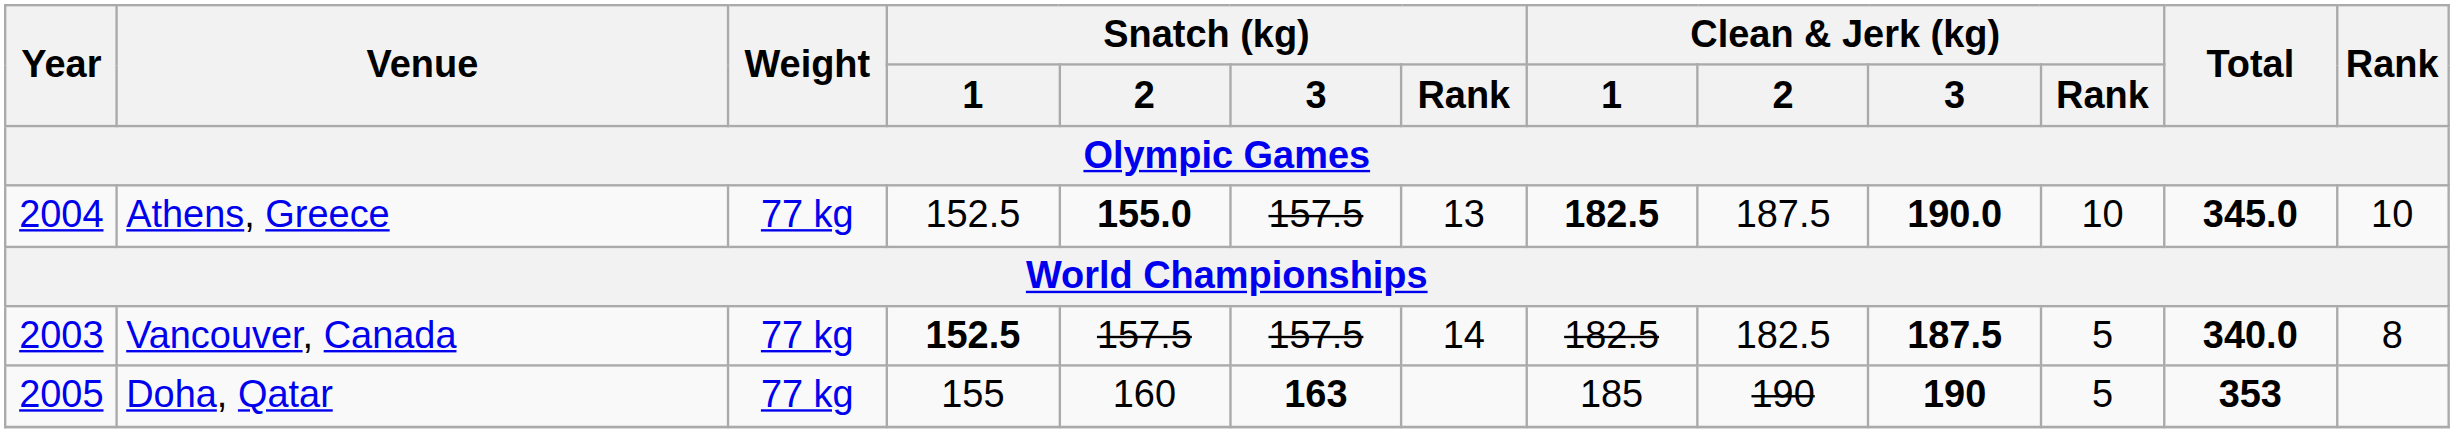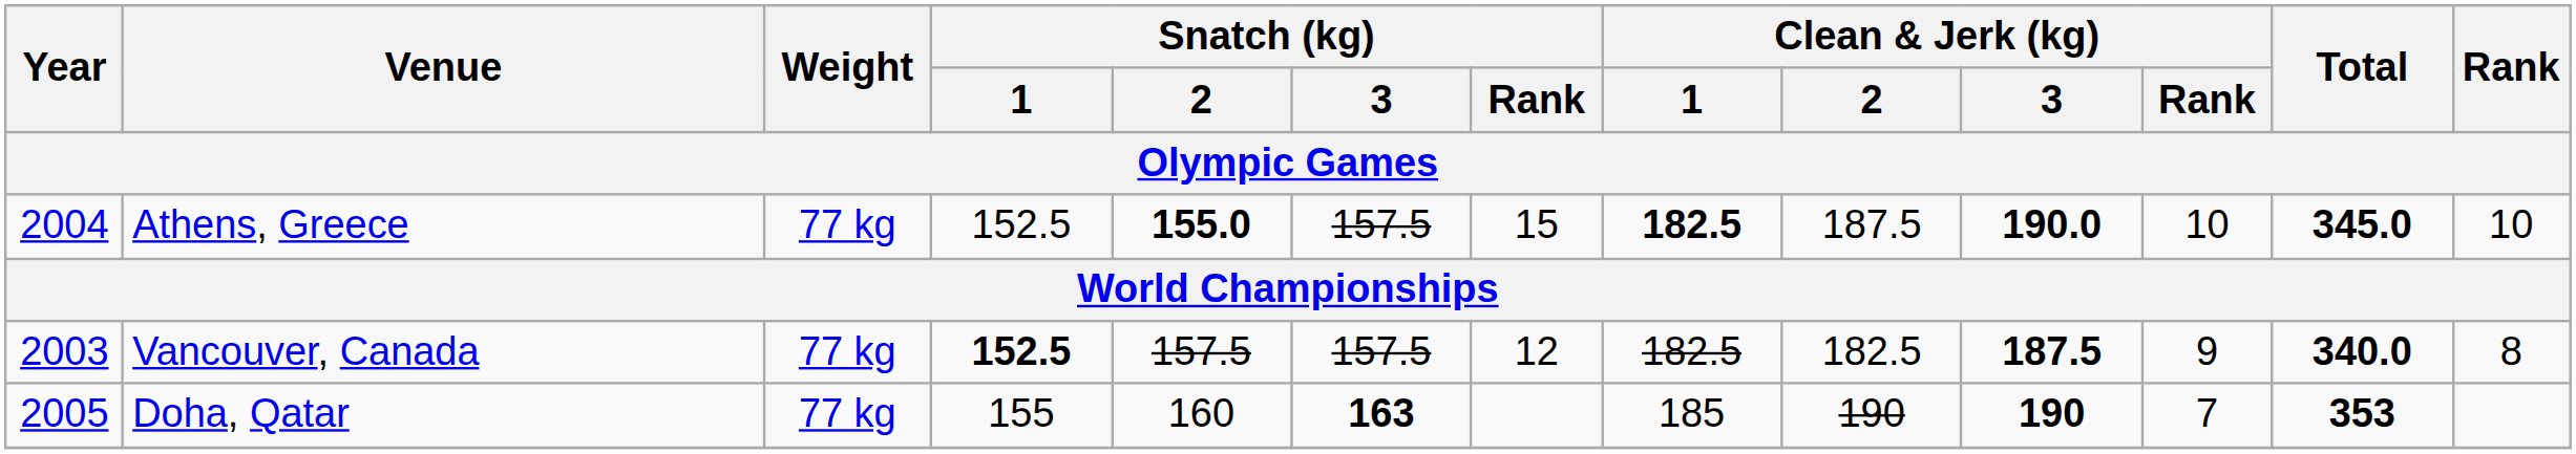 <table class="wikitable" style="text-align:center;">
 <tr>
 <th rowspan=2 width=40>Year</th>
 <th rowspan=2 width=250>Venue</th>
 <th rowspan=2 width=60>Weight</th>
 <th colspan=4>Snatch (kg)</th>
 <th colspan=4>Clean & Jerk (kg)</th>
 <th rowspan=2 width=65>Total</th>
 <th rowspan=2 width=40>Rank</th>
 </tr>
 <tr>
 <th width=65>1</th>
 <th width=65>2</th>
 <th width=65>3</th>
 <th width=45>Rank</th>
 <th width=65>1</th>
 <th width=65>2</th>
 <th width=65>3</th>
 <th width=45>Rank</th>
 </tr>
 <tr>
 <th colspan=13><a href='#'>Olympic Games</a></th>
 </tr>
 <tr>
 <td><a href='#'>2004</a></td>
 <td align=left> <a href='#'>Athens</a>, <a href='#'>Greece</a></td>
 <td><a href='#'>77 kg</a></td>
 <td>152.5</td>
 <td><strong>155.0</strong></td>
 <td><s>157.5</s></td>
-<td>13</td>
+<td>15</td>
 <td><strong>182.5</strong></td>
 <td>187.5</td>
 <td><strong>190.0</strong></td>
 <td>10</td>
 <td><strong>345.0</strong></td>
 <td>10</td>
 </tr>
 <tr>
 <th colspan=13><a href='#'>World Championships</a></th>
 </tr>
 <tr>
 <td><a href='#'>2003</a></td>
 <td align=left> <a href='#'>Vancouver</a>, <a href='#'>Canada</a></td>
 <td><a href='#'>77 kg</a></td>
 <td><strong>152.5</strong></td>
 <td><s>157.5</s></td>
 <td><s>157.5</s></td>
-<td>14</td>
+<td>12</td>
 <td><s>182.5</s></td>
 <td>182.5</td>
 <td><strong>187.5</strong></td>
-<td>5</td>
+<td>9</td>
 <td><strong>340.0</strong></td>
 <td>8</td>
 </tr>
 <tr>
 <td><a href='#'>2005</a></td>
 <td align=left> <a href='#'>Doha</a>, <a href='#'>Qatar</a></td>
 <td><a href='#'>77 kg</a></td>
 <td>155</td>
 <td>160</td>
 <td><strong>163</strong></td>
 <td></td>
 <td>185</td>
 <td><s>190</s></td>
 <td><strong>190</strong></td>
-<td>5</td>
+<td>7</td>
 <td><strong>353</strong></td>
 <td></td>
 </tr>
 <tr>
 </tr>
 </table>
